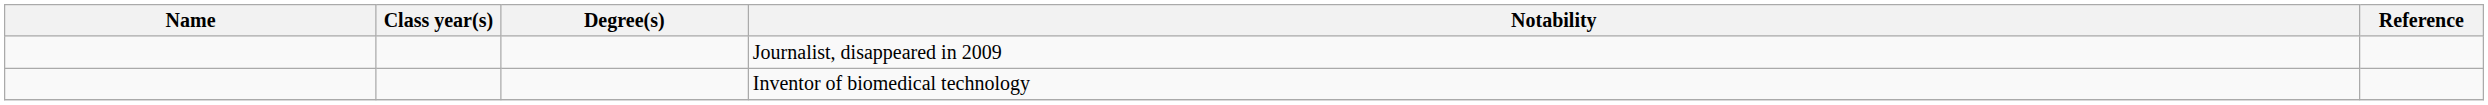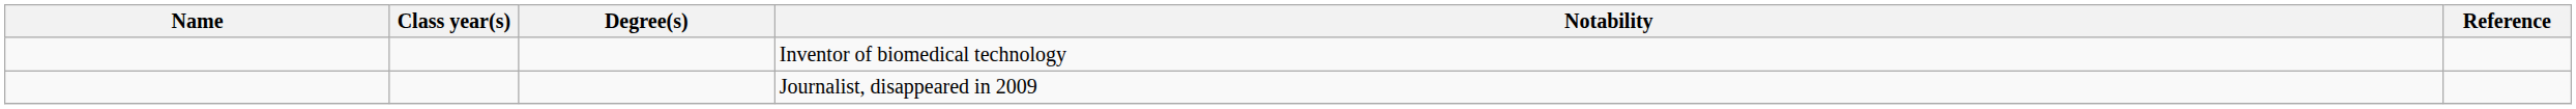 <table class="wikitable sortable" style="width:100%">
 <tr>
 <th width="15%">Name</th>
 <th width="5%">Class year(s)</th>
 <th width="10%">Degree(s)</th>
 <th width="*" class="unsortable">Notability</th>
 <th width="5%" class="unsortable">Reference</th>
 </tr>
 <tr>
 <td></td>
 <td align="center"></td>
 <td></td>
-<td>Journalist, disappeared in 2009</td>
+<td>Inventor of biomedical technology</td>
 <td align="center"></td>
 </tr>
 <tr>
 <td></td>
 <td align="center"></td>
 <td></td>
-<td>Inventor of biomedical technology</td>
+<td>Journalist, disappeared in 2009</td>
 <td align="center"></td>
 </tr>
 <tr>
 </tr>
 </table>
